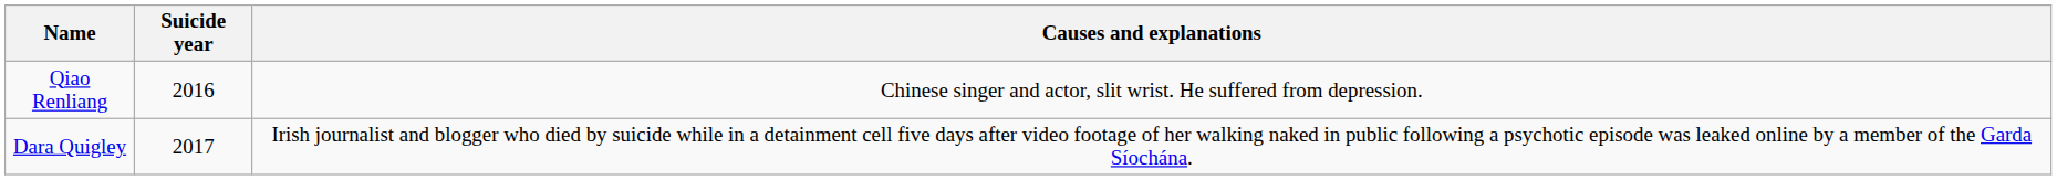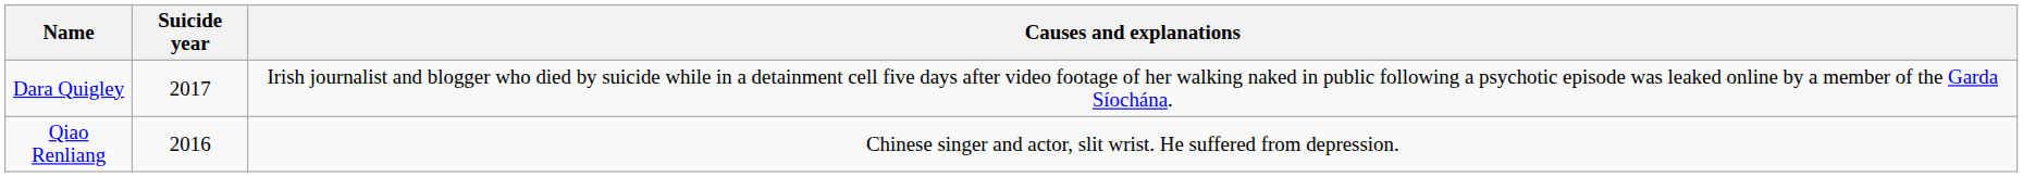 <table class="wikitable sortable" style="text-align: center;">
 <tr>
 <th>Name</th>
 <th>Suicide year</th>
 <th>Causes and explanations</th>
 </tr>
 <tr>
+<td><a href='#'>Dara Quigley</a></td>
+<td>2017</td>
+<td>Irish journalist and blogger who died by suicide while in a detainment cell five days after video footage of her walking naked in public following a psychotic episode was leaked online by a member of the <a href='#'>Garda Síochána</a>.</td>
+</tr>
+<tr>
 <td><a href='#'>Qiao Renliang</a></td>
 <td>2016</td>
 <td>Chinese singer and actor, slit wrist. He suffered from depression.</td>
 </tr>
-<tr>
-<td><a href='#'>Dara Quigley</a></td>
-<td>2017</td>
-<td>Irish journalist and blogger who died by suicide while in a detainment cell five days after video footage of her walking naked in public following a psychotic episode was leaked online by a member of the <a href='#'>Garda Síochána</a>.</td>
-</tr>
 </table>
